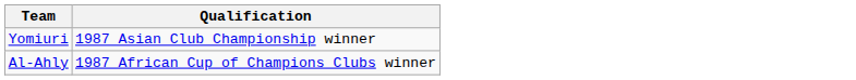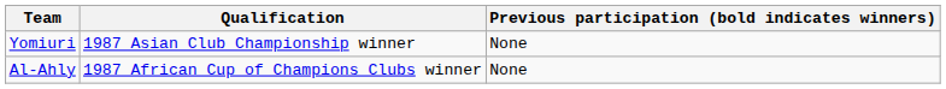 <table class="wikitable">
 <tr>
 <th>Team</th>
 <th>Qualification</th>
+<th>Previous participation (bold indicates winners)</th>
 </tr>
 <tr>
 <td> <a href='#'>Yomiuri</a></td>
 <td><a href='#'>1987 Asian Club Championship</a> winner</td>
+<td>None</td>
 </tr>
 <tr>
 <td> <a href='#'>Al-Ahly</a></td>
 <td><a href='#'>1987 African Cup of Champions Clubs</a> winner</td>
+<td>None</td>
 </tr>
 </table>
